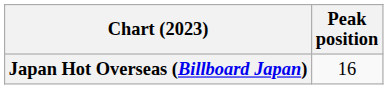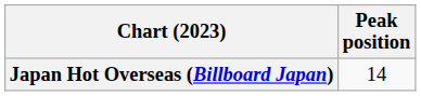 <table class="wikitable plainrowheaders" style="text-align:center">
 <tr>
 <th>Chart (2023)</th>
 <th>Peak<br>position</th>
 </tr>
 <tr>
 <th scope="row">Japan Hot Overseas (<em><a href='#'>Billboard Japan</a></em>)</th>
-<td>16</td>
+<td>14</td>
 </tr>
 </table>
